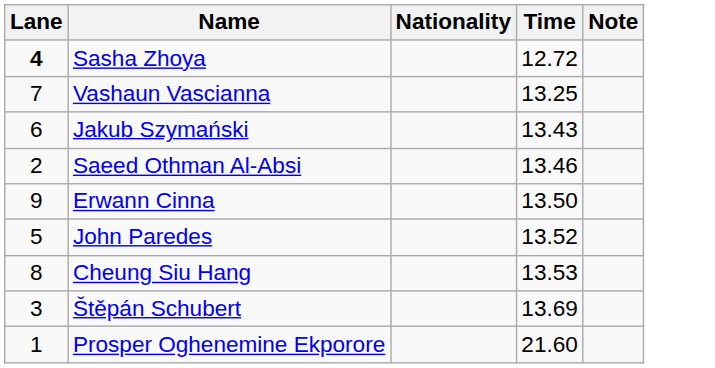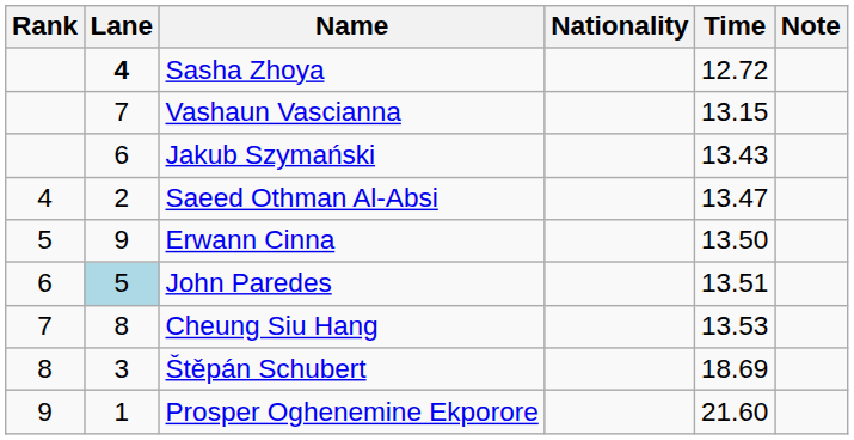 <table class="wikitable sortable" style="text-align:center">
 <tr>
+<th>Rank</th>
 <th>Lane</th>
 <th>Name</th>
 <th>Nationality</th>
 <th>Time</th>
 <th>Note</th>
 </tr>
 <tr>
+<td></td>
 <td><strong>4</strong></td>
 <td align=left><a href='#'>Sasha Zhoya</a></td>
 <td align=left></td>
 <td>12.72</td>
 <td><strong></strong></td>
 </tr>
 <tr>
+<td></td>
 <td>7</td>
 <td align=left><a href='#'>Vashaun Vascianna</a></td>
 <td align=left></td>
-<td>13.25</td>
+<td>13.15</td>
 <td></td>
 </tr>
 <tr>
+<td></td>
 <td>6</td>
 <td align=left><a href='#'>Jakub Szymański</a></td>
 <td align=left></td>
 <td>13.43</td>
 <td></td>
 </tr>
 <tr>
+<td>4</td>
 <td>2</td>
 <td align=left><a href='#'>Saeed Othman Al-Absi</a></td>
 <td align=left></td>
-<td>13.46</td>
+<td>13.47</td>
 <td></td>
 </tr>
 <tr>
+<td>5</td>
 <td>9</td>
 <td align=left><a href='#'>Erwann Cinna</a></td>
 <td align=left></td>
 <td>13.50</td>
 <td></td>
 </tr>
 <tr>
-<td>5</td>
+<td>6</td>
+<td style="background: lightblue;">5</td>
 <td align=left><a href='#'>John Paredes</a></td>
 <td align=left></td>
-<td>13.52</td>
+<td>13.51</td>
 <td></td>
 </tr>
 <tr>
+<td>7</td>
 <td>8</td>
 <td align=left><a href='#'>Cheung Siu Hang</a></td>
 <td align=left></td>
 <td>13.53</td>
 <td></td>
 </tr>
 <tr>
+<td>8</td>
 <td>3</td>
 <td align=left><a href='#'>Štěpán Schubert</a></td>
 <td align=left></td>
-<td>13.69</td>
+<td>18.69</td>
 <td></td>
 </tr>
 <tr>
+<td>9</td>
 <td>1</td>
 <td align=left><a href='#'>Prosper Oghenemine Ekporore</a></td>
 <td align=left></td>
 <td>21.60</td>
 <td></td>
 </tr>
 </table>
